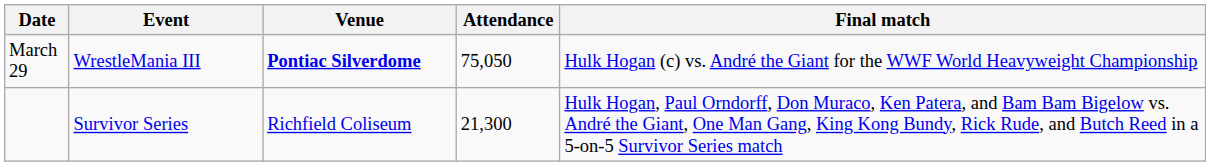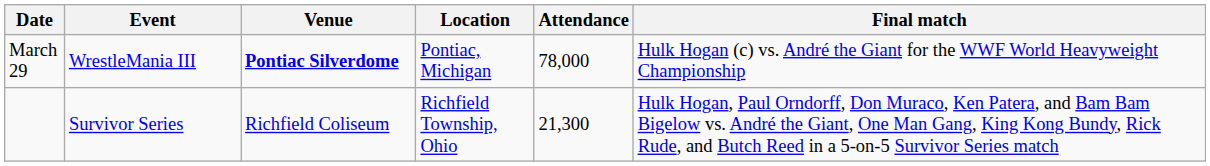 <table id="Past_events_1987" class="sortable wikitable succession-box" style="font-size:85%; width:100%">
 <tr>
 <th scope="col" style="width:5%;">Date</th>
 <th scope="col" style="width:15%;">Event</th>
 <th scope="col" style="width:15%;">Venue</th>
+<th scope="col" style="width:10%;">Location</th>
 <th scope="col" style="width:5%;">Attendance</th>
 <th scope="col" style="width:50%;">Final match</th>
 </tr>
 <tr>
 <td>March 29</td>
 <td><a href='#'>WrestleMania III</a></td>
 <td><strong><a href='#'>Pontiac Silverdome</a></strong></td>
-<td>75,050</td>
+<td><a href='#'>Pontiac, Michigan</a></td>
+<td>78,000</td>
 <td><a href='#'>Hulk Hogan</a> (c) vs. <a href='#'>André the Giant</a> for the <a href='#'>WWF World Heavyweight Championship</a></td>
 </tr>
 <tr>
 <td></td>
 <td><a href='#'>Survivor Series</a></td>
 <td><a href='#'>Richfield Coliseum</a></td>
+<td><a href='#'>Richfield Township, Ohio</a></td>
 <td>21,300</td>
 <td><a href='#'>Hulk Hogan</a>, <a href='#'>Paul Orndorff</a>, <a href='#'>Don Muraco</a>, <a href='#'>Ken Patera</a>, and <a href='#'>Bam Bam Bigelow</a> vs. <a href='#'>André the Giant</a>, <a href='#'>One Man Gang</a>, <a href='#'>King Kong Bundy</a>, <a href='#'>Rick Rude</a>, and <a href='#'>Butch Reed</a> in a 5-on-5 <a href='#'>Survivor Series match</a></td>
 </tr>
 </table>
